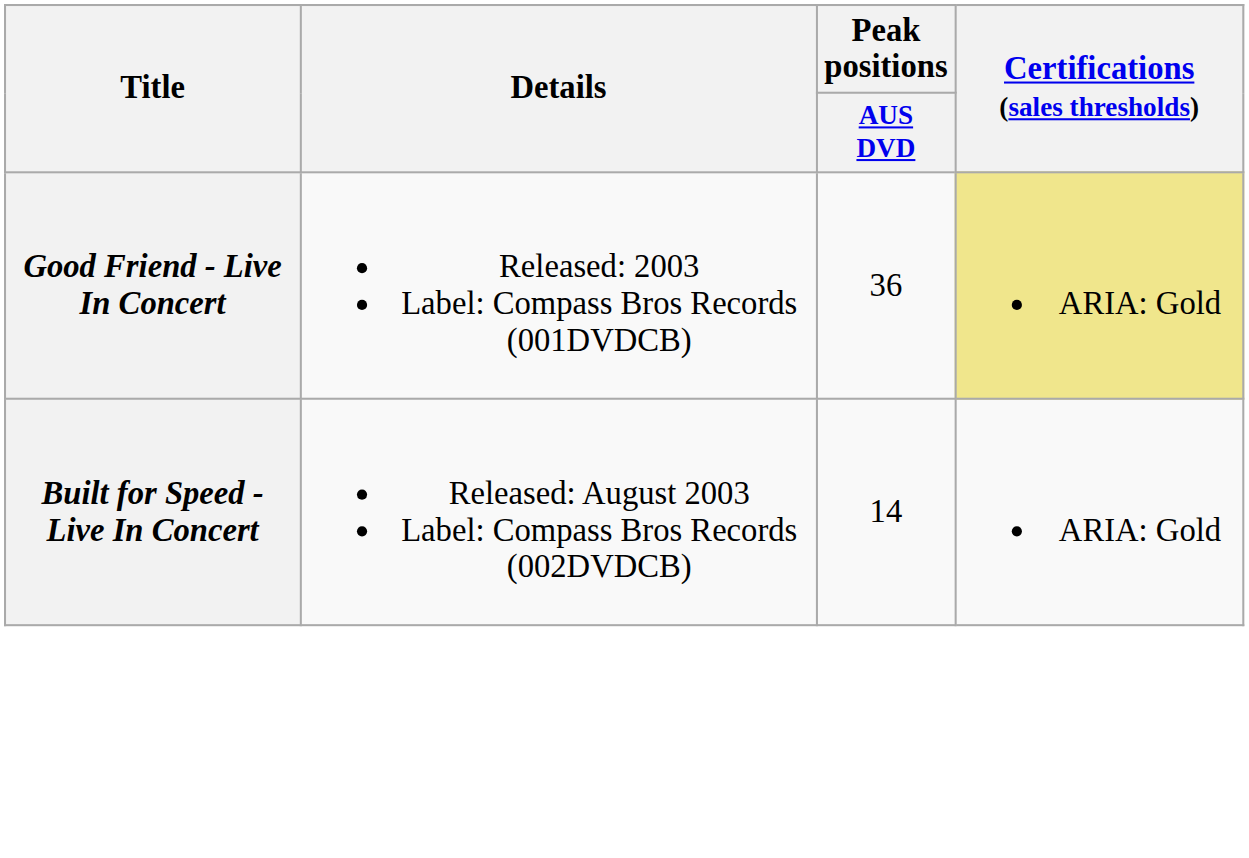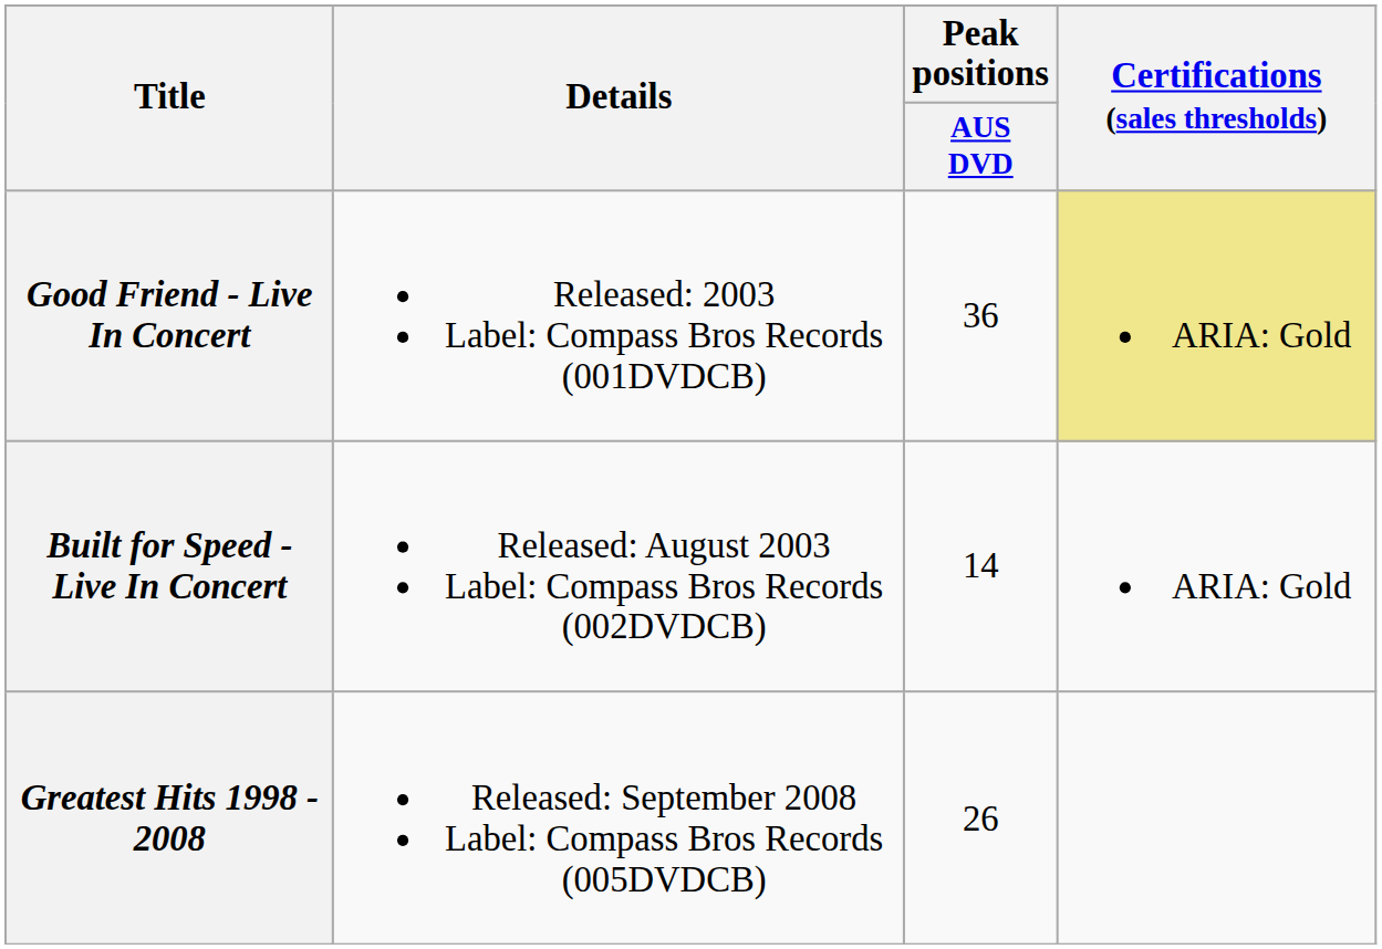 <table class="wikitable plainrowheaders" style="text-align:center;">
 <tr>
 <th rowspan="2" style="width:12em;">Title</th>
 <th rowspan="2" style="width:20em;">Details</th>
 <th colspan="1">Peak positions</th>
 <th rowspan="2" style="width:10em;"><a href='#'>Certifications</a><br><small>(<a href='#'>sales thresholds</a>)</small></th>
 </tr>
 <tr style="font-size:smaller;">
 <th width="50"><a href='#'>AUS<br>DVD</a><br></th>
 </tr>
 <tr>
 <th scope="row"><em>Good Friend - Live In Concert</em></th>
 <td><br><ul><li>Released: 2003</li><li>Label: Compass Bros Records (001DVDCB)</li></ul></td>
 <td>36</td>
 <td style="background: khaki;"><br><ul><li>ARIA: Gold</li></ul></td>
 </tr>
 <tr>
 <th scope="row"><em>Built for Speed - Live In Concert</em></th>
 <td><br><ul><li>Released: August 2003</li><li>Label: Compass Bros Records (002DVDCB)</li></ul></td>
 <td>14</td>
 <td><br><ul><li>ARIA: Gold</li></ul></td>
 </tr>
+<tr>
+<th scope="row"><em>Greatest Hits 1998 - 2008</em></th>
+<td><br><ul><li>Released: September 2008</li><li>Label: Compass Bros Records (005DVDCB)</li></ul></td>
+<td>26</td>
+<td></td>
+</tr>
 </table>
